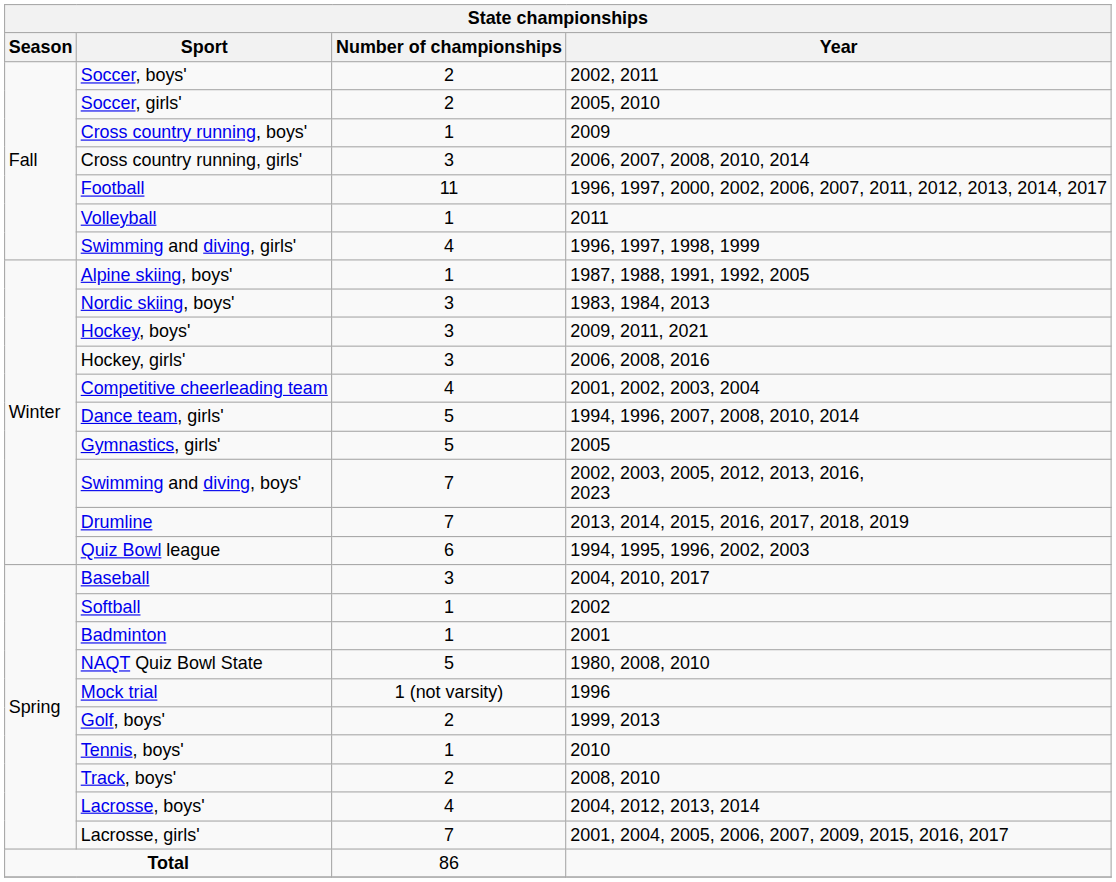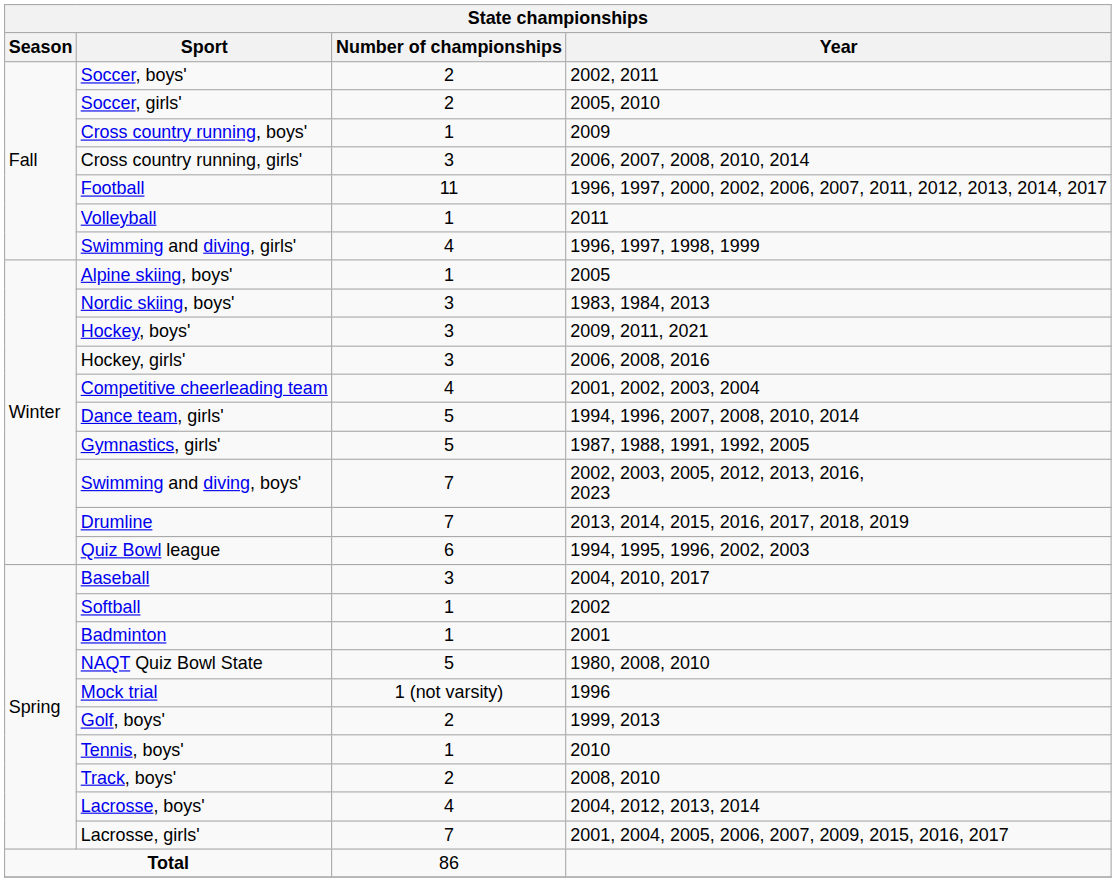 <table class="wikitable">
 <tr>
 <th colspan="4">State championships</th>
 </tr>
 <tr>
 <th>Season</th>
 <th>Sport</th>
 <th>Number of championships</th>
 <th>Year</th>
 </tr>
 <tr>
 <td rowspan="7">Fall</td>
 <td><a href='#'>Soccer</a>, boys'</td>
 <td align="center">2</td>
 <td>2002, 2011</td>
 </tr>
 <tr>
 <td><a href='#'>Soccer</a>, girls'</td>
 <td align="center">2</td>
 <td>2005, 2010</td>
 </tr>
 <tr>
 <td><a href='#'>Cross country running</a>, boys'</td>
 <td align="center">1</td>
 <td>2009</td>
 </tr>
 <tr>
 <td>Cross country running, girls'</td>
 <td align="center">3</td>
 <td>2006, 2007, 2008, 2010, 2014</td>
 </tr>
 <tr>
 <td><a href='#'>Football</a></td>
 <td align="center">11</td>
 <td>1996, 1997, 2000, 2002, 2006, 2007, 2011, 2012, 2013, 2014, 2017</td>
 </tr>
 <tr>
 <td><a href='#'>Volleyball</a></td>
 <td align="center">1</td>
 <td>2011</td>
 </tr>
 <tr>
 <td><a href='#'>Swimming</a> and <a href='#'>diving</a>, girls'</td>
 <td align="center">4</td>
 <td>1996, 1997, 1998, 1999</td>
 </tr>
 <tr>
 <td rowspan="10">Winter</td>
 <td><a href='#'>Alpine skiing</a>, boys'</td>
 <td align="center">1</td>
-<td>1987, 1988, 1991, 1992, 2005</td>
+<td>2005</td>
 </tr>
 <tr>
 <td><a href='#'>Nordic skiing</a>, boys'</td>
 <td align="center">3</td>
 <td>1983, 1984, 2013</td>
 </tr>
 <tr>
 <td><a href='#'>Hockey</a>, boys'</td>
 <td align="center">3</td>
 <td>2009, 2011, 2021</td>
 </tr>
 <tr>
 <td>Hockey, girls'</td>
 <td align="center">3</td>
 <td>2006, 2008, 2016</td>
 </tr>
 <tr>
 <td><a href='#'>Competitive cheerleading team</a></td>
 <td align="center">4</td>
 <td>2001, 2002, 2003, 2004</td>
 </tr>
 <tr>
 <td><a href='#'>Dance team</a>, girls'</td>
 <td align="center">5</td>
 <td>1994, 1996, 2007, 2008, 2010, 2014</td>
 </tr>
 <tr>
 <td><a href='#'>Gymnastics</a>, girls'</td>
 <td align="center">5</td>
-<td>2005</td>
+<td>1987, 1988, 1991, 1992, 2005</td>
 </tr>
 <tr>
 <td><a href='#'>Swimming</a> and <a href='#'>diving</a>, boys'</td>
 <td align="center">7</td>
 <td>2002, 2003, 2005, 2012, 2013, 2016,<br>2023</td>
 </tr>
 <tr>
 <td><a href='#'>Drumline</a></td>
 <td align="center">7</td>
 <td>2013, 2014, 2015, 2016, 2017, 2018, 2019</td>
 </tr>
 <tr>
 <td><a href='#'>Quiz Bowl</a> league</td>
 <td align="center">6</td>
 <td>1994, 1995, 1996, 2002, 2003</td>
 </tr>
 <tr>
 <td rowspan="10">Spring</td>
 <td><a href='#'>Baseball</a></td>
 <td align="center">3</td>
 <td>2004, 2010, 2017</td>
 </tr>
 <tr>
 <td><a href='#'>Softball</a></td>
 <td align="center">1</td>
 <td>2002</td>
 </tr>
 <tr>
 <td><a href='#'>Badminton</a></td>
 <td align="center">1</td>
 <td>2001</td>
 </tr>
 <tr>
 <td><a href='#'>NAQT</a> Quiz Bowl State</td>
 <td align="center">5</td>
 <td>1980, 2008, 2010</td>
 </tr>
 <tr>
 <td><a href='#'>Mock trial</a></td>
 <td align="center">1 (not varsity)</td>
 <td>1996</td>
 </tr>
 <tr>
 <td><a href='#'>Golf</a>, boys'</td>
 <td align="center">2</td>
 <td>1999, 2013</td>
 </tr>
 <tr>
 <td><a href='#'>Tennis</a>, boys'</td>
 <td align="center">1</td>
 <td>2010</td>
 </tr>
 <tr>
 <td><a href='#'>Track</a>, boys'</td>
 <td align="center">2</td>
 <td>2008, 2010</td>
 </tr>
 <tr>
 <td><a href='#'>Lacrosse</a>, boys'</td>
 <td align="center">4  </td>
 <td>2004, 2012, 2013, 2014</td>
 </tr>
 <tr>
 <td>Lacrosse, girls'</td>
 <td align="center">7 </td>
 <td>2001, 2004, 2005, 2006, 2007, 2009, 2015, 2016, 2017</td>
 </tr>
 <tr>
 <td align="center" colspan="2"><strong>Total</strong></td>
 <td align="center">86</td>
 <td></td>
 </tr>
 <tr>
 </tr>
 </table>
